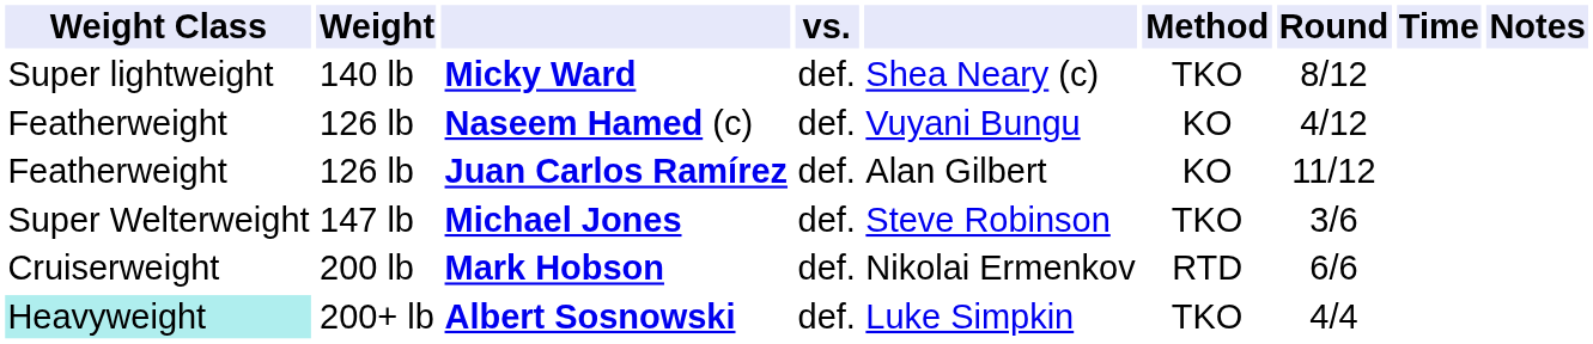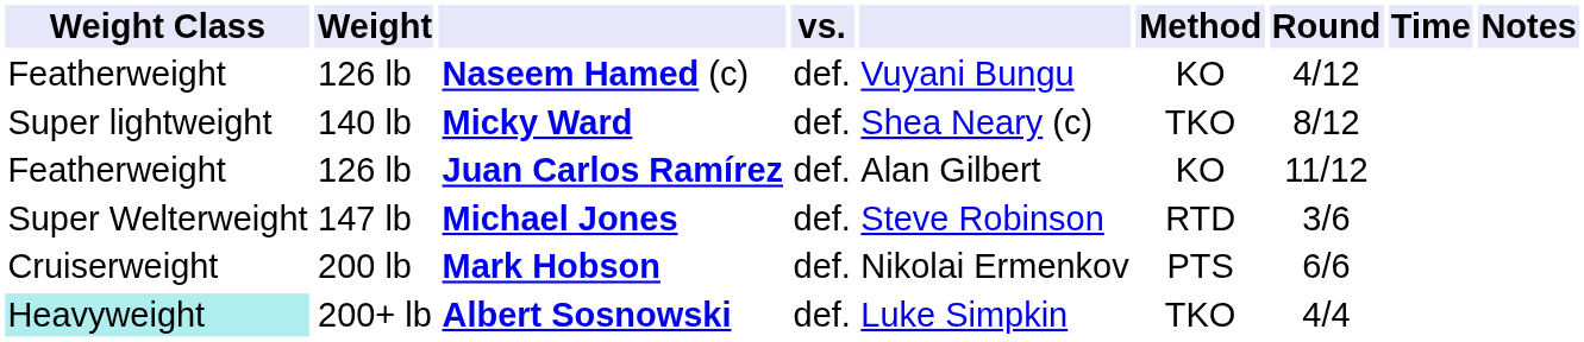 <table class="toccolours" style="font-size: 85%;">
 <tr>
 <th style="background:#e6e8fa; color:#000; text-align:center;">Weight Class</th>
 <th style="background:#e6e8fa; color:#000; text-align:center;">Weight</th>
 <th style="background:#e6e8fa; color:#000; text-align:center;"></th>
 <th style="background:#e6e8fa; color:#000; text-align:center;">vs.</th>
 <th style="background:#e6e8fa; color:#000; text-align:center;"></th>
 <th style="background:#e6e8fa; color:#000; text-align:center;">Method</th>
 <th style="background:#e6e8fa; color:#000; text-align:center;">Round</th>
 <th style="background:#e6e8fa; color:#000; text-align:center;">Time</th>
 <th style="background:#e6e8fa; color:#000; text-align:center;">Notes</th>
 </tr>
 <tr>
+<td>Featherweight</td>
+<td>126 lb</td>
+<td><strong><a href='#'>Naseem Hamed</a></strong> (c)</td>
+<td>def.</td>
+<td><a href='#'>Vuyani Bungu</a></td>
+<td align=center>KO</td>
+<td align=center>4/12</td>
+<td align=center></td>
+<td></td>
+</tr>
+<tr>
 <td>Super lightweight</td>
 <td>140 lb</td>
 <td><strong><a href='#'>Micky Ward</a></strong></td>
 <td>def.</td>
 <td><a href='#'>Shea Neary</a> (c)</td>
 <td align=center>TKO</td>
 <td align=center>8/12</td>
-<td align=center></td>
-<td></td>
-</tr>
-<tr>
-<td>Featherweight</td>
-<td>126 lb</td>
-<td><strong><a href='#'>Naseem Hamed</a></strong> (c)</td>
-<td>def.</td>
-<td><a href='#'>Vuyani Bungu</a></td>
-<td align=center>KO</td>
-<td align=center>4/12</td>
 <td align=center></td>
 <td></td>
 </tr>
 <tr>
 <td>Featherweight</td>
 <td>126 lb</td>
 <td><strong><a href='#'>Juan Carlos Ramírez</a></strong></td>
 <td>def.</td>
 <td>Alan Gilbert</td>
 <td align=center>KO</td>
 <td align=center>11/12</td>
 <td align=center></td>
 </tr>
 <tr>
 <td>Super Welterweight</td>
 <td>147 lb</td>
 <td><strong><a href='#'>Michael Jones</a></strong></td>
 <td>def.</td>
 <td><a href='#'>Steve Robinson</a></td>
-<td align=center>TKO</td>
+<td align=center>RTD</td>
 <td align=center>3/6</td>
 <td align=center></td>
 </tr>
 <tr>
 <td>Cruiserweight</td>
 <td>200 lb</td>
 <td><strong><a href='#'>Mark Hobson</a></strong></td>
 <td>def.</td>
 <td>Nikolai Ermenkov</td>
-<td align=center>RTD</td>
+<td align=center>PTS</td>
 <td align=center>6/6</td>
 <td align=center></td>
 </tr>
 <tr>
 <td style="background: paleturquoise;">Heavyweight</td>
 <td>200+ lb</td>
 <td><strong><a href='#'>Albert Sosnowski</a></strong></td>
 <td>def.</td>
 <td><a href='#'>Luke Simpkin</a></td>
 <td align=center>TKO</td>
 <td align=center>4/4</td>
 <td align=center></td>
 </tr>
 <tr>
 </tr>
 </table>
